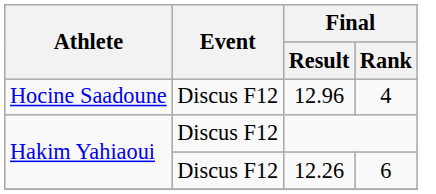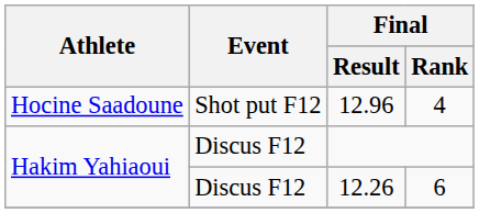 <table class="wikitable" style="text-align:center; font-size:90%">
 <tr>
 <th rowspan="2">Athlete</th>
 <th rowspan="2">Event</th>
 <th colspan="2">Final</th>
 </tr>
 <tr>
 <th>Result</th>
 <th>Rank</th>
 </tr>
 <tr>
 <td align="left" rowspan="1"><a href='#'>Hocine Saadoune</a></td>
-<td align=left>Discus F12</td>
+<td align=left>Shot put F12</td>
 <td>12.96</td>
 <td>4</td>
 </tr>
 <tr>
 <td align="left" rowspan="2"><a href='#'>Hakim Yahiaoui</a></td>
 <td align=left>Discus F12</td>
 <td colspan=2></td>
 </tr>
 <tr>
 <td align=left>Discus F12</td>
 <td>12.26</td>
 <td>6</td>
 </tr>
 <tr>
 </tr>
 </table>
